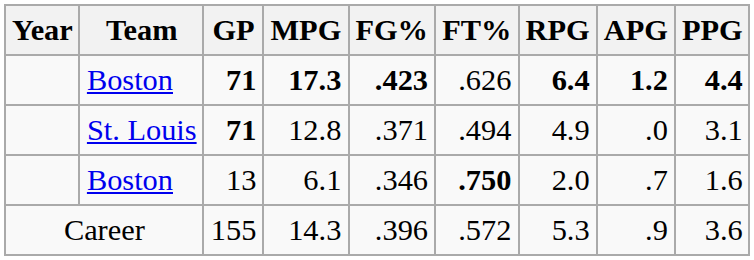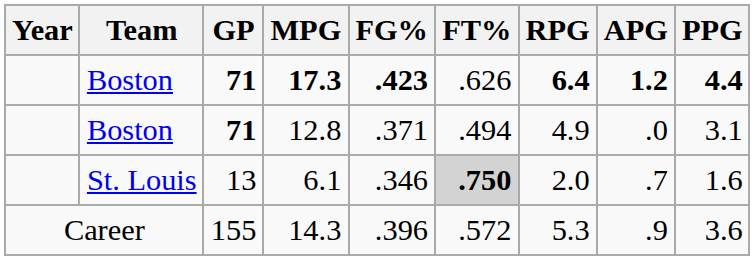 <table class="wikitable sortable" style="font-size:95%; text-align:right;">
 <tr>
 <th>Year</th>
 <th>Team</th>
 <th>GP</th>
 <th>MPG</th>
 <th>FG%</th>
 <th>FT%</th>
 <th>RPG</th>
 <th>APG</th>
 <th>PPG</th>
 </tr>
 <tr>
 <td style="text-align:left;"></td>
 <td style="text-align:left;"><a href='#'>Boston</a></td>
 <td><strong>71</strong></td>
 <td><strong>17.3</strong></td>
 <td><strong>.423</strong></td>
 <td>.626</td>
 <td><strong>6.4</strong></td>
 <td><strong>1.2</strong></td>
 <td><strong>4.4</strong></td>
 </tr>
 <tr>
 <td style="text-align:left;"></td>
-<td style="text-align:left;"><a href='#'>St. Louis</a></td>
+<td style="text-align:left;"><a href='#'>Boston</a></td>
 <td><strong>71</strong></td>
 <td>12.8</td>
 <td>.371</td>
 <td>.494</td>
 <td>4.9</td>
 <td>.0</td>
 <td>3.1</td>
 </tr>
 <tr>
 <td style="text-align:left;"></td>
-<td style="text-align:left;"><a href='#'>Boston</a></td>
+<td style="text-align:left;"><a href='#'>St. Louis</a></td>
 <td>13</td>
 <td>6.1</td>
 <td>.346</td>
-<td><strong>.750</strong></td>
+<td style="background: lightgrey;"><strong>.750</strong></td>
 <td>2.0</td>
 <td>.7</td>
 <td>1.6</td>
 </tr>
 <tr class="sortbottom">
 <td style="text-align:center;" colspan="2">Career</td>
 <td>155</td>
 <td>14.3</td>
 <td>.396</td>
 <td>.572</td>
 <td>5.3</td>
 <td>.9</td>
 <td>3.6</td>
 </tr>
 </table>
